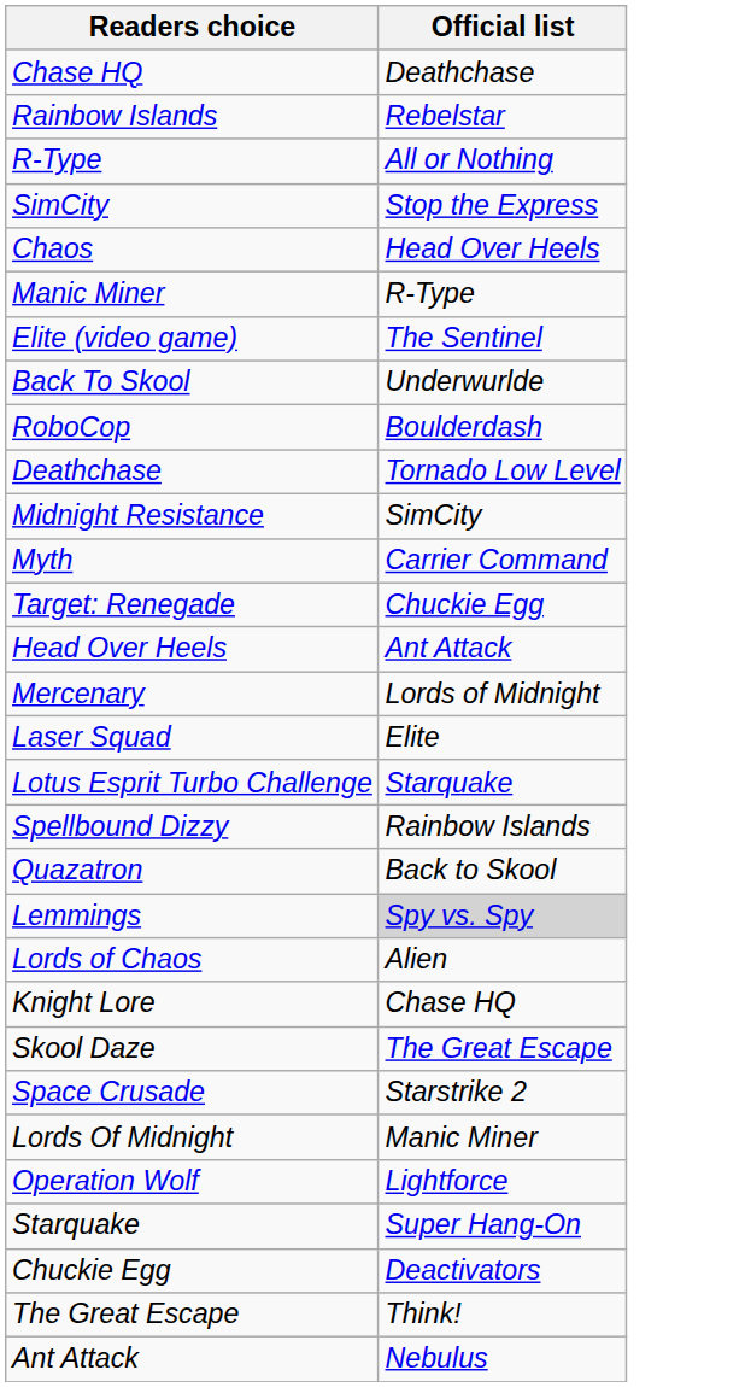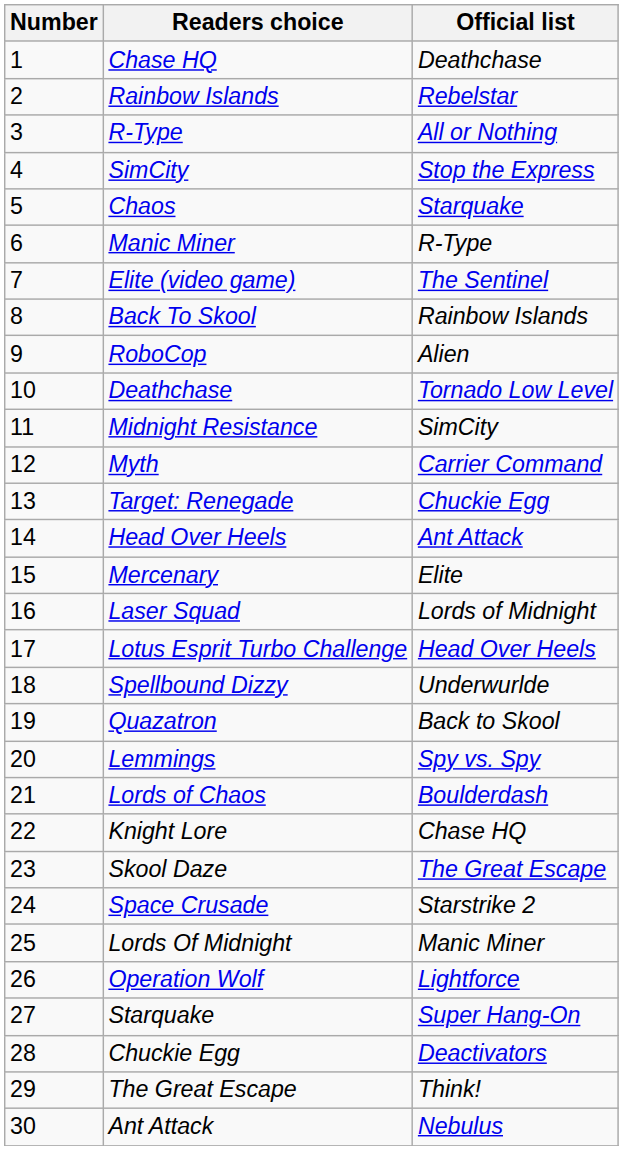 <table class="wikitable">
 <tr>
+<th>Number</th>
 <th>Readers choice</th>
 <th>Official list</th>
 </tr>
 <tr>
+<td>1</td>
 <td><em><a href='#'>Chase HQ</a></em></td>
 <td><em>Deathchase</em></td>
 </tr>
 <tr>
+<td>2</td>
 <td><em><a href='#'>Rainbow Islands</a></em></td>
 <td><em><a href='#'>Rebelstar</a></em></td>
 </tr>
 <tr>
+<td>3</td>
 <td><em><a href='#'>R-Type</a></em></td>
 <td><em><a href='#'>All or Nothing</a></em></td>
 </tr>
 <tr>
+<td>4</td>
 <td><em><a href='#'>SimCity</a></em></td>
 <td><em><a href='#'>Stop the Express</a></em></td>
 </tr>
 <tr>
+<td>5</td>
 <td><em><a href='#'>Chaos</a></em></td>
-<td><em><a href='#'>Head Over Heels</a></em></td>
+<td><em><a href='#'>Starquake</a></em></td>
 </tr>
 <tr>
+<td>6</td>
 <td><em><a href='#'>Manic Miner</a></em></td>
 <td><em>R-Type</em></td>
 </tr>
 <tr>
+<td>7</td>
 <td><em><a href='#'>Elite (video game)</a></em></td>
 <td><em><a href='#'>The Sentinel</a></em></td>
 </tr>
 <tr>
+<td>8</td>
 <td><em><a href='#'>Back To Skool</a></em></td>
-<td><em>Underwurlde</em></td>
+<td><em>Rainbow Islands</em></td>
 </tr>
 <tr>
+<td>9</td>
 <td><em><a href='#'>RoboCop</a></em></td>
-<td><em><a href='#'>Boulderdash</a></em></td>
+<td><em>Alien</em></td>
 </tr>
 <tr>
+<td>10</td>
 <td><em><a href='#'>Deathchase</a></em></td>
 <td><em><a href='#'>Tornado Low Level</a></em></td>
 </tr>
 <tr>
+<td>11</td>
 <td><em><a href='#'>Midnight Resistance</a></em></td>
 <td><em>SimCity</em></td>
 </tr>
 <tr>
+<td>12</td>
 <td><em><a href='#'>Myth</a></em></td>
 <td><em><a href='#'>Carrier Command</a></em></td>
 </tr>
 <tr>
+<td>13</td>
 <td><em><a href='#'>Target: Renegade</a></em></td>
 <td><em><a href='#'>Chuckie Egg</a></em></td>
 </tr>
 <tr>
+<td>14</td>
 <td><em><a href='#'>Head Over Heels</a></em></td>
 <td><em><a href='#'>Ant Attack</a></em></td>
 </tr>
 <tr>
+<td>15</td>
 <td><em><a href='#'>Mercenary</a></em></td>
+<td><em>Elite</em></td>
+</tr>
+<tr>
+<td>16</td>
+<td><em><a href='#'>Laser Squad</a></em></td>
 <td><em>Lords of Midnight</em></td>
 </tr>
 <tr>
-<td><em><a href='#'>Laser Squad</a></em></td>
-<td><em>Elite</em></td>
+<td>17</td>
+<td><em><a href='#'>Lotus Esprit Turbo Challenge</a></em></td>
+<td><em><a href='#'>Head Over Heels</a></em></td>
 </tr>
 <tr>
-<td><em><a href='#'>Lotus Esprit Turbo Challenge</a></em></td>
-<td><em><a href='#'>Starquake</a></em></td>
+<td>18</td>
+<td><em><a href='#'>Spellbound Dizzy</a></em></td>
+<td><em>Underwurlde</em></td>
 </tr>
 <tr>
-<td><em><a href='#'>Spellbound Dizzy</a></em></td>
-<td><em>Rainbow Islands</em></td>
-</tr>
-<tr>
+<td>19</td>
 <td><em><a href='#'>Quazatron</a></em></td>
 <td><em>Back to Skool</em></td>
 </tr>
 <tr>
+<td>20</td>
 <td><em><a href='#'>Lemmings</a></em></td>
-<td style="background: lightgrey;"><em><a href='#'>Spy vs. Spy</a></em></td>
+<td><em><a href='#'>Spy vs. Spy</a></em></td>
 </tr>
 <tr>
+<td>21</td>
 <td><em><a href='#'>Lords of Chaos</a></em></td>
-<td><em>Alien</em></td>
+<td><em><a href='#'>Boulderdash</a></em></td>
 </tr>
 <tr>
+<td>22</td>
 <td><em>Knight Lore</em></td>
 <td><em>Chase HQ</em></td>
 </tr>
 <tr>
+<td>23</td>
 <td><em>Skool Daze</em></td>
 <td><em><a href='#'>The Great Escape</a></em></td>
 </tr>
 <tr>
+<td>24</td>
 <td><em><a href='#'>Space Crusade</a></em></td>
 <td><em>Starstrike 2</em></td>
 </tr>
 <tr>
+<td>25</td>
 <td><em>Lords Of Midnight</em></td>
 <td><em>Manic Miner</em></td>
 </tr>
 <tr>
+<td>26</td>
 <td><em><a href='#'>Operation Wolf</a></em></td>
 <td><em><a href='#'>Lightforce</a></em></td>
 </tr>
 <tr>
+<td>27</td>
 <td><em>Starquake</em></td>
 <td><em><a href='#'>Super Hang-On</a></em></td>
 </tr>
 <tr>
+<td>28</td>
 <td><em>Chuckie Egg</em></td>
 <td><em><a href='#'>Deactivators</a></em></td>
 </tr>
 <tr>
+<td>29</td>
 <td><em>The Great Escape</em></td>
 <td><em>Think!</em></td>
 </tr>
 <tr>
+<td>30</td>
 <td><em>Ant Attack</em></td>
 <td><em><a href='#'>Nebulus</a></em></td>
 </tr>
 </table>
